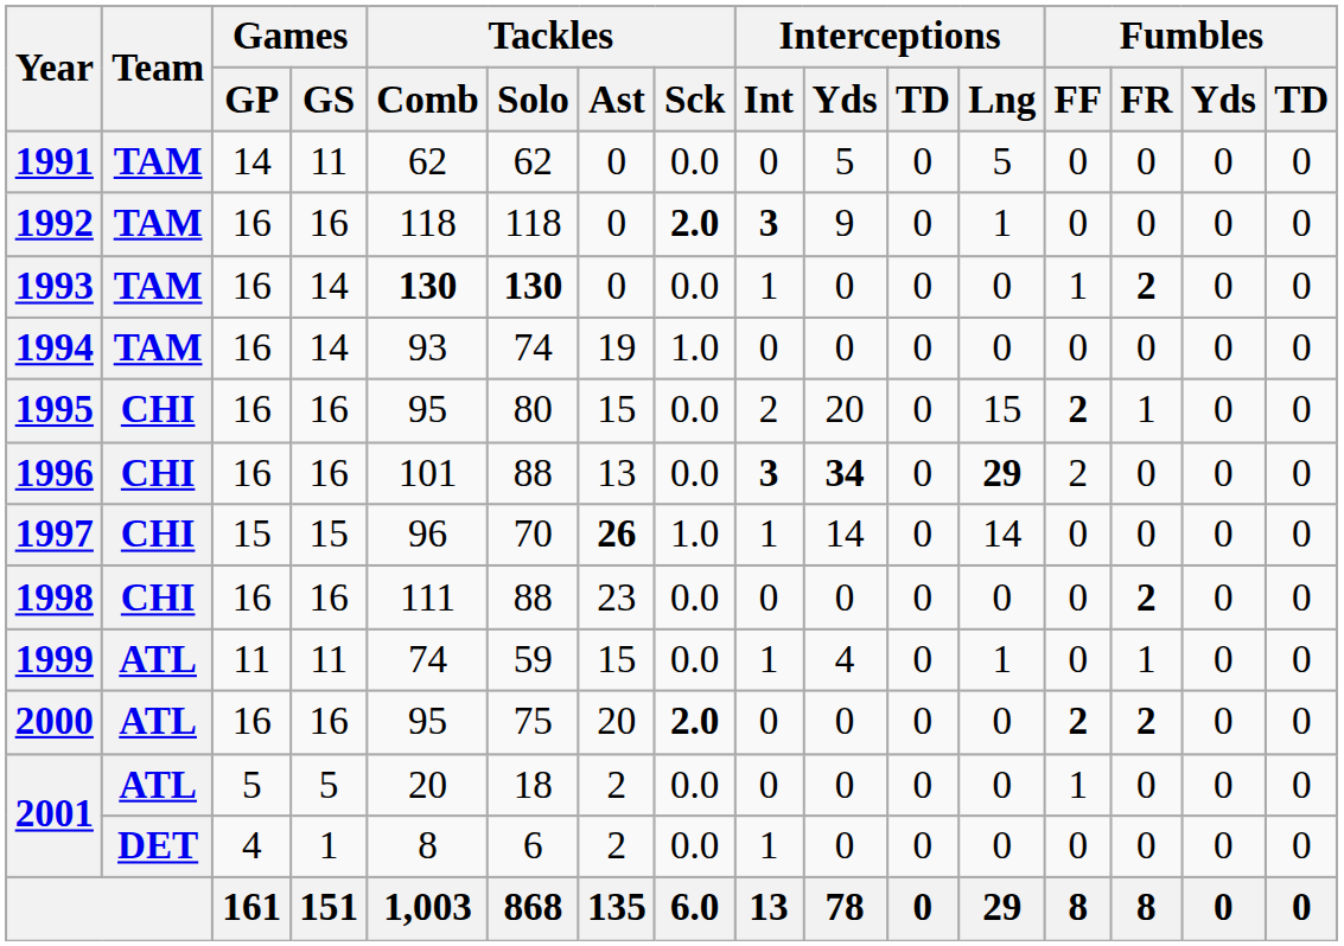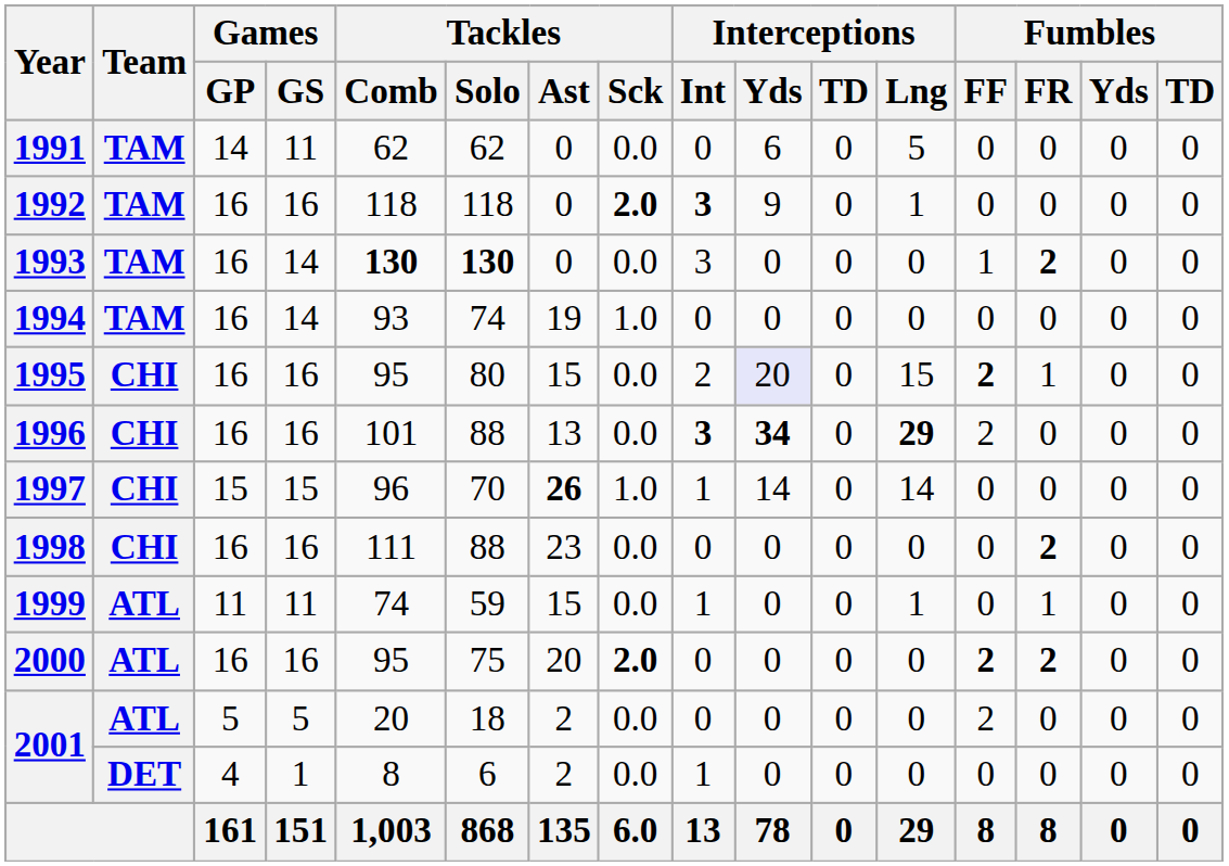 <table class="wikitable" style="text-align:center">
 <tr>
 <th rowspan="2">Year</th>
 <th rowspan="2">Team</th>
 <th colspan="2">Games</th>
 <th colspan="4">Tackles</th>
 <th colspan="4">Interceptions</th>
 <th colspan="4">Fumbles</th>
 </tr>
 <tr>
 <th>GP</th>
 <th>GS</th>
 <th>Comb</th>
 <th>Solo</th>
 <th>Ast</th>
 <th>Sck</th>
 <th>Int</th>
 <th>Yds</th>
 <th>TD</th>
 <th>Lng</th>
 <th>FF</th>
 <th>FR</th>
 <th>Yds</th>
 <th>TD</th>
 </tr>
 <tr>
 <th><a href='#'>1991</a></th>
 <th><a href='#'>TAM</a></th>
 <td>14</td>
 <td>11</td>
 <td>62</td>
 <td>62</td>
 <td>0</td>
 <td>0.0</td>
 <td>0</td>
-<td>5</td>
+<td>6</td>
 <td>0</td>
 <td>5</td>
 <td>0</td>
 <td>0</td>
 <td>0</td>
 <td>0</td>
 </tr>
 <tr>
 <th><a href='#'>1992</a></th>
 <th><a href='#'>TAM</a></th>
 <td>16</td>
 <td>16</td>
 <td>118</td>
 <td>118</td>
 <td>0</td>
 <td><strong>2.0</strong></td>
 <td><strong>3</strong></td>
 <td>9</td>
 <td>0</td>
 <td>1</td>
 <td>0</td>
 <td>0</td>
 <td>0</td>
 <td>0</td>
 </tr>
 <tr>
 <th><a href='#'>1993</a></th>
 <th><a href='#'>TAM</a></th>
 <td>16</td>
 <td>14</td>
 <td><strong>130</strong></td>
 <td><strong>130</strong></td>
 <td>0</td>
 <td>0.0</td>
-<td>1</td>
+<td>3</td>
 <td>0</td>
 <td>0</td>
 <td>0</td>
 <td>1</td>
 <td><strong>2</strong></td>
 <td>0</td>
 <td>0</td>
 </tr>
 <tr>
 <th><a href='#'>1994</a></th>
 <th><a href='#'>TAM</a></th>
 <td>16</td>
 <td>14</td>
 <td>93</td>
 <td>74</td>
 <td>19</td>
 <td>1.0</td>
 <td>0</td>
 <td>0</td>
 <td>0</td>
 <td>0</td>
 <td>0</td>
 <td>0</td>
 <td>0</td>
 <td>0</td>
 </tr>
 <tr>
 <th><a href='#'>1995</a></th>
 <th><a href='#'>CHI</a></th>
 <td>16</td>
 <td>16</td>
 <td>95</td>
 <td>80</td>
 <td>15</td>
 <td>0.0</td>
 <td>2</td>
-<td>20</td>
+<td style="background: lavender;">20</td>
 <td>0</td>
 <td>15</td>
 <td><strong>2</strong></td>
 <td>1</td>
 <td>0</td>
 <td>0</td>
 </tr>
 <tr>
 <th><a href='#'>1996</a></th>
 <th><a href='#'>CHI</a></th>
 <td>16</td>
 <td>16</td>
 <td>101</td>
 <td>88</td>
 <td>13</td>
 <td>0.0</td>
 <td><strong>3</strong></td>
 <td><strong>34</strong></td>
 <td>0</td>
 <td><strong>29</strong></td>
 <td>2</td>
 <td>0</td>
 <td>0</td>
 <td>0</td>
 </tr>
 <tr>
 <th><a href='#'>1997</a></th>
 <th><a href='#'>CHI</a></th>
 <td>15</td>
 <td>15</td>
 <td>96</td>
 <td>70</td>
 <td><strong>26</strong></td>
 <td>1.0</td>
 <td>1</td>
 <td>14</td>
 <td>0</td>
 <td>14</td>
 <td>0</td>
 <td>0</td>
 <td>0</td>
 <td>0</td>
 </tr>
 <tr>
 <th><a href='#'>1998</a></th>
 <th><a href='#'>CHI</a></th>
 <td>16</td>
 <td>16</td>
 <td>111</td>
 <td>88</td>
 <td>23</td>
 <td>0.0</td>
 <td>0</td>
 <td>0</td>
 <td>0</td>
 <td>0</td>
 <td>0</td>
 <td><strong>2</strong></td>
 <td>0</td>
 <td>0</td>
 </tr>
 <tr>
 <th><a href='#'>1999</a></th>
 <th><a href='#'>ATL</a></th>
 <td>11</td>
 <td>11</td>
 <td>74</td>
 <td>59</td>
 <td>15</td>
 <td>0.0</td>
 <td>1</td>
-<td>4</td>
+<td>0</td>
 <td>0</td>
 <td>1</td>
 <td>0</td>
 <td>1</td>
 <td>0</td>
 <td>0</td>
 </tr>
 <tr>
 <th><a href='#'>2000</a></th>
 <th><a href='#'>ATL</a></th>
 <td>16</td>
 <td>16</td>
 <td>95</td>
 <td>75</td>
 <td>20</td>
 <td><strong>2.0</strong></td>
 <td>0</td>
 <td>0</td>
 <td>0</td>
 <td>0</td>
 <td><strong>2</strong></td>
 <td><strong>2</strong></td>
 <td>0</td>
 <td>0</td>
 </tr>
 <tr>
 <th rowspan="2"><a href='#'>2001</a></th>
 <th><a href='#'>ATL</a></th>
 <td>5</td>
 <td>5</td>
 <td>20</td>
 <td>18</td>
 <td>2</td>
 <td>0.0</td>
 <td>0</td>
 <td>0</td>
 <td>0</td>
 <td>0</td>
-<td>1</td>
+<td>2</td>
 <td>0</td>
 <td>0</td>
 <td>0</td>
 </tr>
 <tr>
 <th><a href='#'>DET</a></th>
 <td>4</td>
 <td>1</td>
 <td>8</td>
 <td>6</td>
 <td>2</td>
 <td>0.0</td>
 <td>1</td>
 <td>0</td>
 <td>0</td>
 <td>0</td>
 <td>0</td>
 <td>0</td>
 <td>0</td>
 <td>0</td>
 </tr>
 <tr>
 <th colspan="2"></th>
 <th>161</th>
 <th>151</th>
 <th>1,003</th>
 <th>868</th>
 <th>135</th>
 <th>6.0</th>
 <th>13</th>
 <th>78</th>
 <th>0</th>
 <th>29</th>
 <th>8</th>
 <th>8</th>
 <th>0</th>
 <th>0</th>
 </tr>
 </table>
